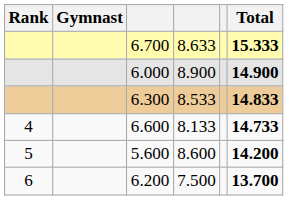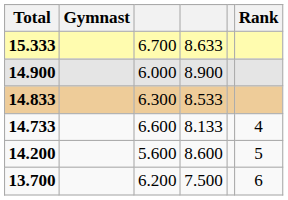 <table style="text-align:center;" class="wikitable sortable">
 <tr>
-<th>Rank</th>
+<th>Total</th>
 <th>Gymnast</th>
 <th><small></small></th>
 <th><small></small></th>
 <th><small></small></th>
-<th>Total</th>
+<th>Rank</th>
 </tr>
 <tr style="background:#fffcaf;">
-<td></td>
+<td><strong>15.333</strong></td>
 <td align=left></td>
 <td>6.700</td>
 <td>8.633</td>
 <td></td>
-<td><strong>15.333</strong></td>
+<td></td>
 </tr>
 <tr style="background:#e5e5e5;">
-<td></td>
+<td><strong>14.900</strong></td>
 <td align=left></td>
 <td>6.000</td>
 <td>8.900</td>
 <td></td>
-<td><strong>14.900</strong></td>
+<td></td>
 </tr>
 <tr style="background:#ec9;">
-<td></td>
+<td><strong>14.833</strong></td>
 <td align=left></td>
 <td>6.300</td>
 <td>8.533</td>
 <td></td>
-<td><strong>14.833</strong></td>
+<td></td>
 </tr>
 <tr>
-<td>4</td>
+<td><strong>14.733</strong></td>
 <td align=left></td>
 <td>6.600</td>
 <td>8.133</td>
 <td></td>
-<td><strong>14.733</strong></td>
+<td>4</td>
 </tr>
 <tr>
-<td>5</td>
+<td><strong>14.200</strong></td>
 <td align=left></td>
 <td>5.600</td>
 <td>8.600</td>
 <td></td>
-<td><strong>14.200</strong></td>
+<td>5</td>
 </tr>
 <tr>
-<td>6</td>
+<td><strong>13.700</strong></td>
 <td align=left></td>
 <td>6.200</td>
 <td>7.500</td>
 <td></td>
-<td><strong>13.700</strong></td>
+<td>6</td>
 </tr>
 </table>
